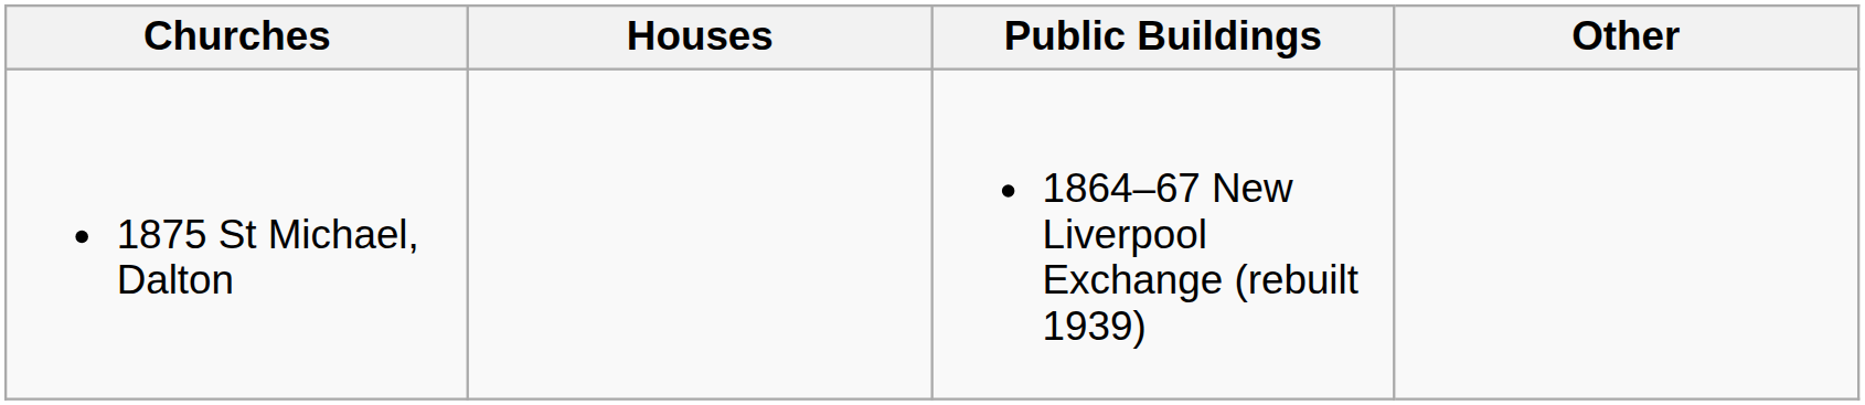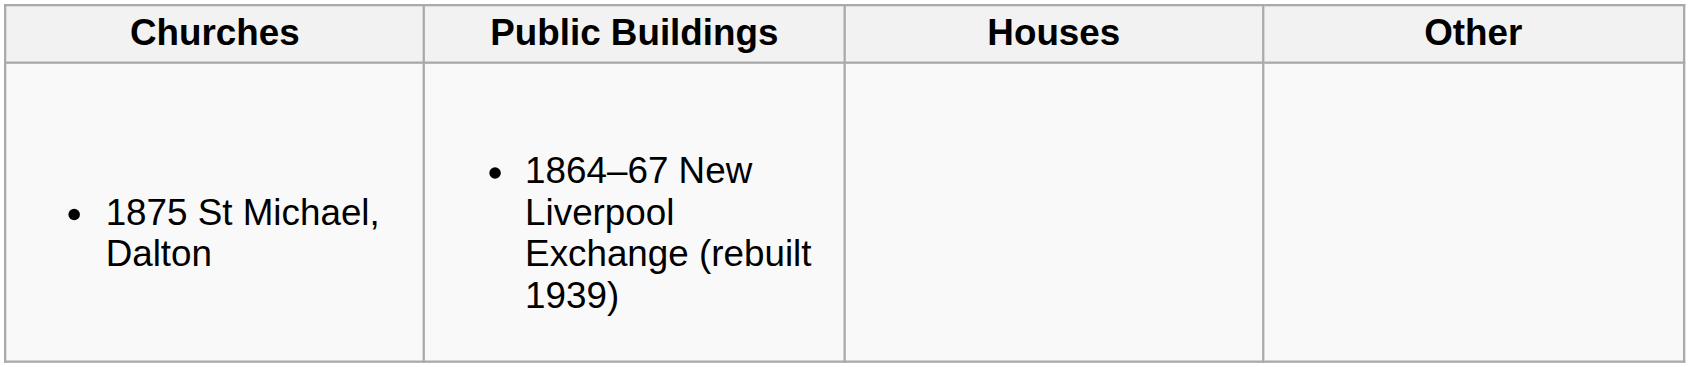 <table class="wikitable">
 <tr>
 <th width="175">Churches</th>
+<th width="175">Public Buildings</th>
 <th width="175">Houses</th>
-<th width="175">Public Buildings</th>
 <th width="175">Other</th>
 </tr>
 <tr>
 <td><br><ul><li>1875 St Michael, Dalton</li></ul></td>
+<td><br><ul><li>1864–67 New Liverpool Exchange (rebuilt 1939)</li></ul></td>
 <td></td>
-<td><br><ul><li>1864–67 New Liverpool Exchange (rebuilt 1939)</li></ul></td>
 <td></td>
 </tr>
 </table>
